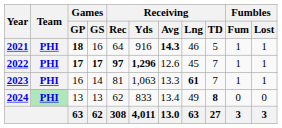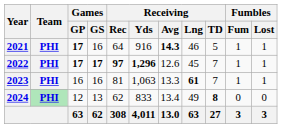 <table class="wikitable" style="text-align:center;">
 <tr>
 <th rowspan="2">Year</th>
 <th rowspan="2">Team</th>
 <th colspan="2">Games</th>
 <th colspan="5">Receiving</th>
 <th colspan="2">Fumbles</th>
 </tr>
 <tr>
 <th>GP</th>
 <th>GS</th>
 <th>Rec</th>
 <th>Yds</th>
 <th>Avg</th>
 <th>Lng</th>
 <th>TD</th>
 <th>Fum</th>
 <th>Lost</th>
 </tr>
 <tr>
 <th><a href='#'>2021</a></th>
 <th><a href='#'>PHI</a></th>
-<td><strong>18</strong></td>
+<td><strong>17</strong></td>
 <td>16</td>
 <td>64</td>
 <td>916</td>
 <td><strong>14.3</strong></td>
 <td>46</td>
 <td>5</td>
 <td>1</td>
 <td>1</td>
 </tr>
 <tr>
 <th><a href='#'>2022</a></th>
 <th><a href='#'>PHI</a></th>
 <td><strong>17</strong></td>
 <td><strong>17</strong></td>
 <td><strong>97</strong></td>
 <td><strong>1,296</strong></td>
 <td>12.6</td>
 <td>45</td>
 <td>7</td>
 <td>1</td>
 <td>1</td>
 </tr>
 <tr>
 <th><a href='#'>2023</a></th>
 <th><a href='#'>PHI</a></th>
 <td>16</td>
-<td>14</td>
+<td>16</td>
 <td>81</td>
 <td>1,063</td>
 <td>13.3</td>
 <td><strong>61</strong></td>
 <td>7</td>
 <td>1</td>
 <td>1</td>
 </tr>
 <tr>
 <th><a href='#'>2024</a></th>
 <th style="background:#afe6ba; width:3em;"><a href='#'>PHI</a></th>
-<td>13</td>
+<td>12</td>
 <td>13</td>
 <td>62</td>
 <td>833</td>
 <td>13.4</td>
 <td>49</td>
 <td><strong>8</strong></td>
 <td>0</td>
 <td>0</td>
 </tr>
 <tr>
 <th colspan="2"></th>
 <th>63</th>
 <th>62</th>
 <th>308</th>
 <th>4,011</th>
 <th>13.0</th>
 <th>63</th>
 <th>27</th>
 <th>3</th>
 <th>3</th>
 </tr>
 </table>
